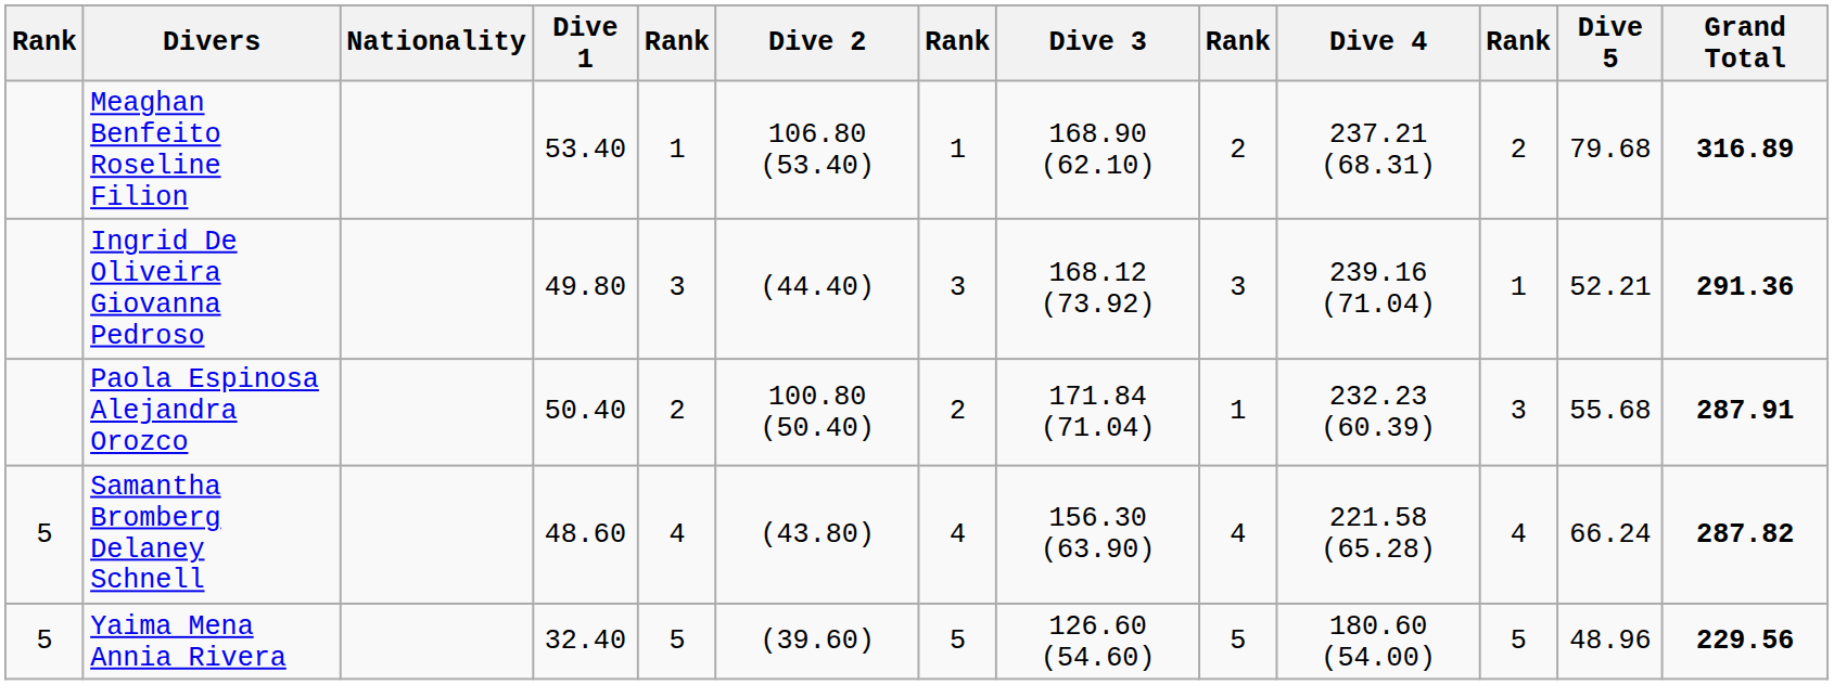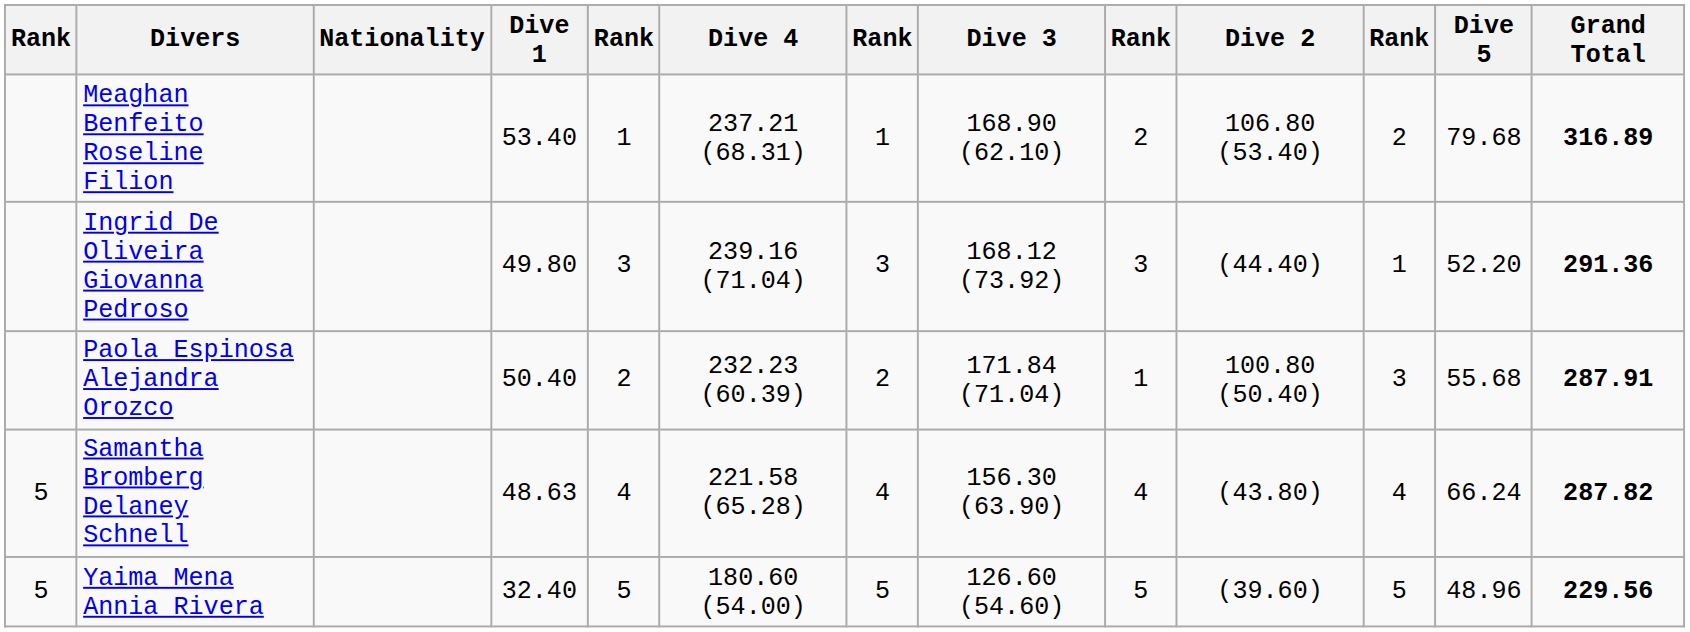 <table class="wikitable sortable">
 <tr>
 <th>Rank</th>
 <th>Divers</th>
 <th>Nationality</th>
 <th>Dive 1</th>
 <th>Rank</th>
-<th>Dive 2</th>
+<th>Dive 4</th>
 <th>Rank</th>
 <th>Dive 3</th>
 <th>Rank</th>
-<th>Dive 4</th>
+<th>Dive 2</th>
 <th>Rank</th>
 <th>Dive 5</th>
 <th>Grand Total</th>
 </tr>
 <tr>
 <td align=center></td>
 <td><a href='#'>Meaghan Benfeito</a><br><a href='#'>Roseline Filion</a></td>
 <td></td>
 <td align=center>53.40</td>
 <td align=center>1</td>
-<td align=center>106.80 (53.40)</td>
+<td align=center>237.21 (68.31)</td>
 <td align=center>1</td>
 <td align=center>168.90 (62.10)</td>
 <td align=center>2</td>
-<td align=center>237.21 (68.31)</td>
+<td align=center>106.80 (53.40)</td>
 <td align=center>2</td>
 <td align=center>79.68</td>
 <td align=center><strong>316.89</strong></td>
 </tr>
 <tr>
 <td align=center></td>
 <td><a href='#'>Ingrid De Oliveira</a><br><a href='#'>Giovanna Pedroso</a></td>
 <td></td>
 <td align=center>49.80</td>
 <td align=center>3</td>
-<td align=center> (44.40)</td>
+<td align=center>239.16 (71.04)</td>
 <td align=center>3</td>
 <td align=center>168.12 (73.92)</td>
 <td align=center>3</td>
-<td align=center>239.16 (71.04)</td>
+<td align=center> (44.40)</td>
 <td align=center>1</td>
-<td align=center>52.21</td>
+<td align=center>52.20</td>
 <td align=center><strong>291.36</strong></td>
 </tr>
 <tr>
 <td align=center></td>
 <td><a href='#'>Paola Espinosa</a><br><a href='#'>Alejandra Orozco</a></td>
 <td></td>
 <td align=center>50.40</td>
 <td align=center>2</td>
-<td align=center>100.80 (50.40)</td>
+<td align=center>232.23 (60.39)</td>
 <td align=center>2</td>
 <td align=center>171.84 (71.04)</td>
 <td align=center>1</td>
-<td align=center>232.23 (60.39)</td>
+<td align=center>100.80 (50.40)</td>
 <td align=center>3</td>
 <td align=center>55.68</td>
 <td align=center><strong>287.91</strong></td>
 </tr>
 <tr>
 <td align=center>5</td>
 <td><a href='#'>Samantha Bromberg</a><br><a href='#'>Delaney Schnell</a></td>
 <td></td>
-<td align=center>48.60</td>
+<td align=center>48.63</td>
 <td align=center>4</td>
-<td align=center> (43.80)</td>
+<td align=center>221.58 (65.28)</td>
 <td align=center>4</td>
 <td align=center>156.30 (63.90)</td>
 <td align=center>4</td>
-<td align=center>221.58 (65.28)</td>
+<td align=center> (43.80)</td>
 <td align=center>4</td>
 <td align=center>66.24</td>
 <td align=center><strong>287.82</strong></td>
 </tr>
 <tr>
 <td align=center>5</td>
 <td><a href='#'>Yaima Mena</a><br><a href='#'>Annia Rivera</a></td>
 <td></td>
 <td align=center>32.40</td>
 <td align=center>5</td>
-<td align=center> (39.60)</td>
+<td align=center>180.60 (54.00)</td>
 <td align=center>5</td>
 <td align=center>126.60 (54.60)</td>
 <td align=center>5</td>
-<td align=center>180.60 (54.00)</td>
+<td align=center> (39.60)</td>
 <td align=center>5</td>
 <td align=center>48.96</td>
 <td align=center><strong>229.56</strong></td>
 </tr>
 </table>
